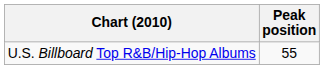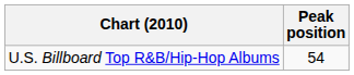 <table class="wikitable">
 <tr>
 <th>Chart (2010)</th>
 <th>Peak<br>position</th>
 </tr>
 <tr>
 <td>U.S. <em>Billboard</em> <a href='#'>Top R&B/Hip-Hop Albums</a></td>
-<td style="text-align:center;">55</td>
+<td style="text-align:center;">54</td>
 </tr>
 </table>
